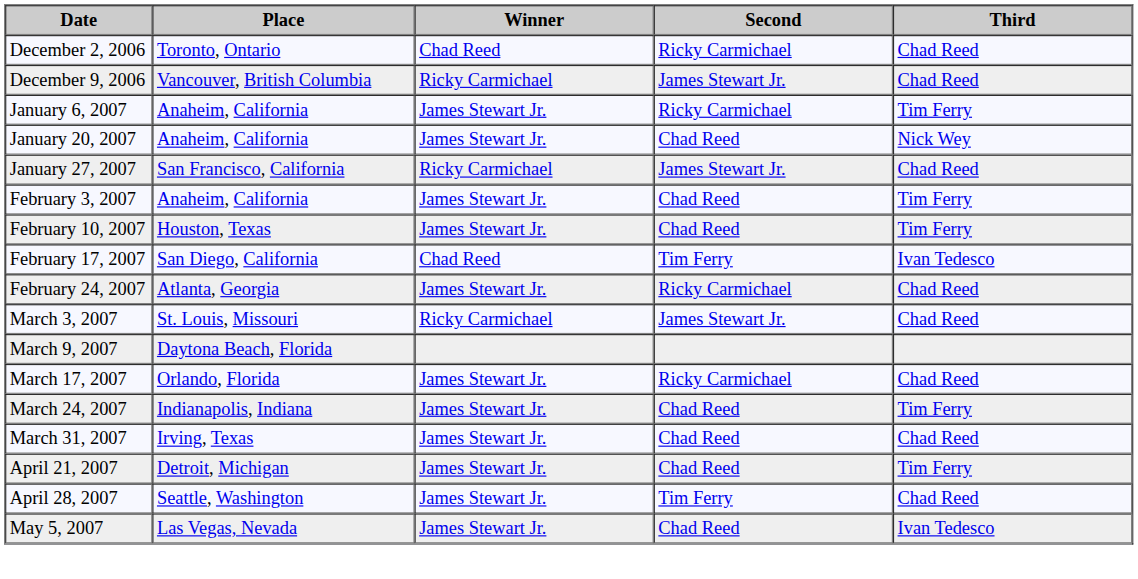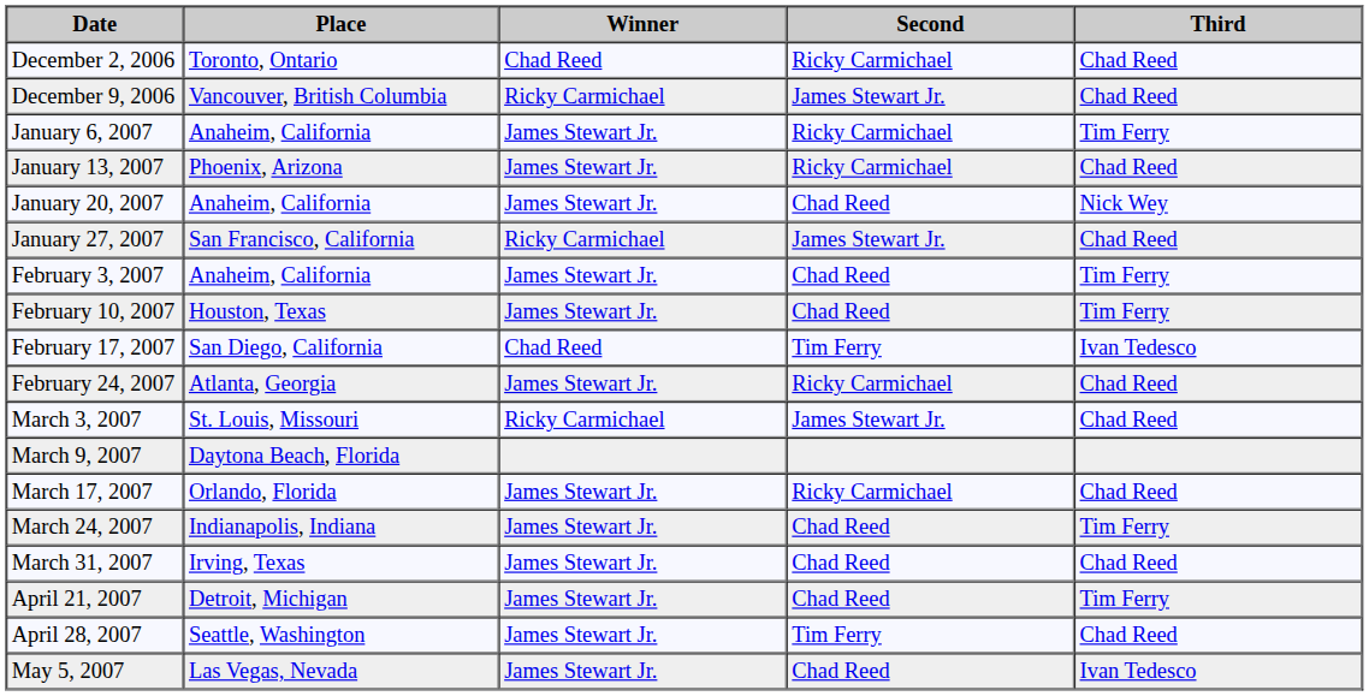 <table style="background:#f7f8ff;" cellpadding="3" cellspacing="0" border="1" style="font-size: 95%; border: gray solid 1px; border-collapse: collapse;">
 <tr style="background:#CCCCCC;">
 <td align="center" width="120"><strong>Date</strong></td>
 <td align="center" width="220"><strong>Place</strong></td>
 <td align="center" width="200"><strong>Winner</strong></td>
 <td align="center" width="200"><strong>Second</strong></td>
 <td align="center" width="200"><strong>Third</strong></td>
 </tr>
 <tr align="left">
 <td>December 2, 2006</td>
 <td> <a href='#'>Toronto</a>, <a href='#'>Ontario</a></td>
 <td> <a href='#'>Chad Reed</a></td>
 <td> <a href='#'>Ricky Carmichael</a></td>
 <td> <a href='#'>Chad Reed</a></td>
 </tr>
 <tr style="background:#EFEFEF;" align="left">
 <td>December 9, 2006</td>
 <td> <a href='#'>Vancouver</a>, <a href='#'>British Columbia</a></td>
 <td> <a href='#'>Ricky Carmichael</a></td>
 <td> <a href='#'>James Stewart Jr.</a></td>
 <td> <a href='#'>Chad Reed</a></td>
 </tr>
 <tr align="left">
 <td>January 6, 2007</td>
 <td> <a href='#'>Anaheim</a>, <a href='#'>California</a></td>
 <td> <a href='#'>James Stewart Jr.</a></td>
 <td> <a href='#'>Ricky Carmichael</a></td>
 <td> <a href='#'>Tim Ferry</a></td>
+</tr>
+<tr style="background:#EFEFEF;" align="left">
+<td>January 13, 2007</td>
+<td> <a href='#'>Phoenix</a>, <a href='#'>Arizona</a></td>
+<td> <a href='#'>James Stewart Jr.</a></td>
+<td> <a href='#'>Ricky Carmichael</a></td>
+<td> <a href='#'>Chad Reed</a></td>
 </tr>
 <tr align="left">
 <td>January 20, 2007</td>
 <td> <a href='#'>Anaheim</a>, <a href='#'>California</a></td>
 <td> <a href='#'>James Stewart Jr.</a></td>
 <td> <a href='#'>Chad Reed</a></td>
 <td> <a href='#'>Nick Wey</a></td>
 </tr>
 <tr style="background:#EFEFEF;" align="left">
 <td>January 27, 2007</td>
 <td> <a href='#'>San Francisco</a>, <a href='#'>California</a></td>
 <td> <a href='#'>Ricky Carmichael</a></td>
 <td> <a href='#'>James Stewart Jr.</a></td>
 <td> <a href='#'>Chad Reed</a></td>
 </tr>
 <tr align="left">
 <td>February 3, 2007</td>
 <td> <a href='#'>Anaheim</a>, <a href='#'>California</a></td>
 <td> <a href='#'>James Stewart Jr.</a></td>
 <td> <a href='#'>Chad Reed</a></td>
 <td> <a href='#'>Tim Ferry</a></td>
 </tr>
 <tr style="background:#EFEFEF;" align="left">
 <td>February 10, 2007</td>
 <td> <a href='#'>Houston</a>, <a href='#'>Texas</a></td>
 <td> <a href='#'>James Stewart Jr.</a></td>
 <td> <a href='#'>Chad Reed</a></td>
 <td> <a href='#'>Tim Ferry</a></td>
 </tr>
 <tr align="left">
 <td>February 17, 2007</td>
 <td> <a href='#'>San Diego</a>, <a href='#'>California</a></td>
 <td> <a href='#'>Chad Reed</a></td>
 <td> <a href='#'>Tim Ferry</a></td>
 <td> <a href='#'>Ivan Tedesco</a></td>
 </tr>
 <tr style="background:#EFEFEF;" align="left">
 <td>February 24, 2007</td>
 <td> <a href='#'>Atlanta</a>, <a href='#'>Georgia</a></td>
 <td> <a href='#'>James Stewart Jr.</a></td>
 <td> <a href='#'>Ricky Carmichael</a></td>
 <td> <a href='#'>Chad Reed</a></td>
 </tr>
 <tr align="left">
 <td>March 3, 2007</td>
 <td> <a href='#'>St. Louis</a>, <a href='#'>Missouri</a></td>
 <td> <a href='#'>Ricky Carmichael</a></td>
 <td> <a href='#'>James Stewart Jr.</a></td>
 <td> <a href='#'>Chad Reed</a></td>
 </tr>
 <tr style="background:#EFEFEF;" align="left">
 <td>March 9, 2007</td>
 <td> <a href='#'>Daytona Beach</a>, <a href='#'>Florida</a></td>
 <td></td>
 <td></td>
 <td></td>
 </tr>
 <tr align="left">
 <td>March 17, 2007</td>
 <td> <a href='#'>Orlando</a>, <a href='#'>Florida</a></td>
 <td> <a href='#'>James Stewart Jr.</a></td>
 <td> <a href='#'>Ricky Carmichael</a></td>
 <td> <a href='#'>Chad Reed</a></td>
 </tr>
 <tr style="background:#EFEFEF;" align="left">
 <td>March 24, 2007</td>
 <td> <a href='#'>Indianapolis</a>, <a href='#'>Indiana</a></td>
 <td> <a href='#'>James Stewart Jr.</a></td>
 <td> <a href='#'>Chad Reed</a></td>
 <td> <a href='#'>Tim Ferry</a></td>
 </tr>
 <tr align="left">
 <td>March 31, 2007</td>
 <td> <a href='#'>Irving</a>, <a href='#'>Texas</a></td>
 <td> <a href='#'>James Stewart Jr.</a></td>
 <td> <a href='#'>Chad Reed</a></td>
 <td> <a href='#'>Chad Reed</a></td>
 </tr>
 <tr style="background:#EFEFEF;" align="left">
 <td>April 21, 2007</td>
 <td> <a href='#'>Detroit</a>, <a href='#'>Michigan</a></td>
 <td> <a href='#'>James Stewart Jr.</a></td>
 <td> <a href='#'>Chad Reed</a></td>
 <td> <a href='#'>Tim Ferry</a></td>
 </tr>
 <tr align="left">
 <td>April 28, 2007</td>
 <td> <a href='#'>Seattle</a>, <a href='#'>Washington</a></td>
 <td> <a href='#'>James Stewart Jr.</a></td>
 <td> <a href='#'>Tim Ferry</a></td>
 <td> <a href='#'>Chad Reed</a></td>
 </tr>
 <tr style="background:#EFEFEF;" align="left">
 <td>May 5, 2007</td>
 <td> <a href='#'>Las Vegas, Nevada</a></td>
 <td> <a href='#'>James Stewart Jr.</a></td>
 <td> <a href='#'>Chad Reed</a></td>
 <td> <a href='#'>Ivan Tedesco</a></td>
 </tr>
 </table>
